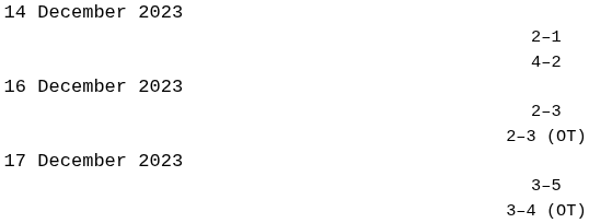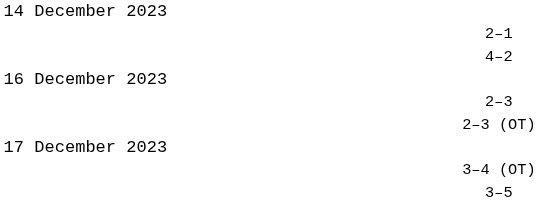 <table style="width:100%;" cellspacing="1">
 <tr>
 <th width=25%></th>
 <th width=2%></th>
 <th width=6%></th>
 <th width=2%></th>
 <th width=25%></th>
 </tr>
 <tr>
 <td>14 December 2023</td>
 </tr>
 <tr style=font-size:90%>
 <td align=right><strong></strong></td>
 <td></td>
 <td align=center>2–1</td>
 <td></td>
 <td></td>
 <td></td>
 </tr>
 <tr style=font-size:90%>
 <td align=right><strong></strong></td>
 <td></td>
 <td align=center>4–2</td>
 <td></td>
 <td></td>
 <td></td>
 </tr>
 <tr>
 <td>16 December 2023</td>
 </tr>
 <tr style=font-size:90%>
 <td align=right></td>
 <td></td>
 <td align=center>2–3</td>
 <td></td>
 <td><strong></strong></td>
 <td></td>
 </tr>
 <tr style=font-size:90%>
 <td align=right></td>
 <td></td>
 <td align=center>2–3 (OT)</td>
 <td></td>
 <td><strong></strong></td>
 <td></td>
 </tr>
 <tr>
 <td>17 December 2023</td>
 </tr>
 <tr style=font-size:90%>
 <td align=right></td>
 <td></td>
-<td align=center>3–5</td>
+<td align=center>3–4 (OT)</td>
 <td></td>
 <td><strong></strong></td>
 <td></td>
 </tr>
 <tr style=font-size:90%>
 <td align=right></td>
 <td></td>
-<td align=center>3–4 (OT)</td>
+<td align=center>3–5</td>
 <td></td>
 <td><strong></strong></td>
 <td></td>
 </tr>
 </table>
